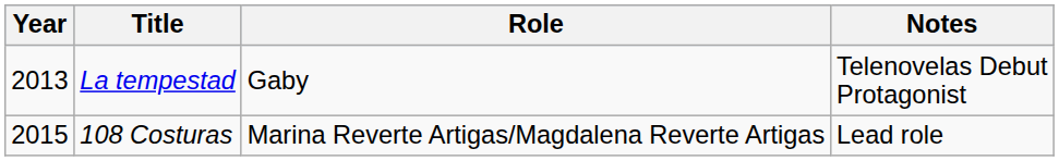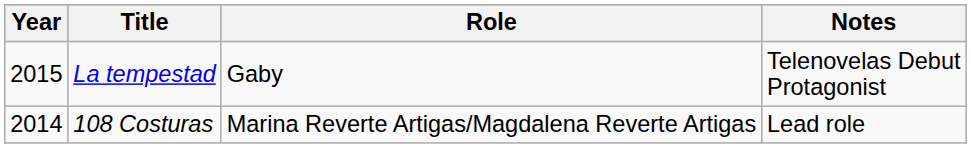 <table class="wikitable">
 <tr style="background:#b0c4de;">
 <th>Year</th>
 <th>Title</th>
 <th>Role</th>
 <th>Notes</th>
 </tr>
 <tr>
-<td>2013</td>
+<td>2015</td>
 <td><em><a href='#'>La tempestad</a></em></td>
 <td>Gaby</td>
 <td>Telenovelas Debut<br>Protagonist</td>
 </tr>
 <tr>
-<td>2015</td>
+<td>2014</td>
 <td><em>108 Costuras</em></td>
 <td>Marina Reverte Artigas/Magdalena Reverte Artigas</td>
 <td>Lead role</td>
 </tr>
 </table>
